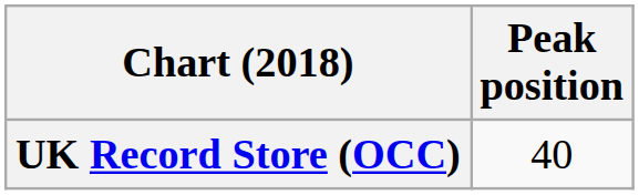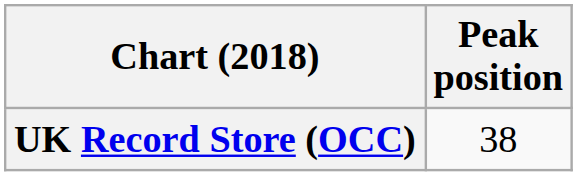 <table class="wikitable plainrowheaders" style="text-align:center">
 <tr>
 <th scope="col">Chart (2018)</th>
 <th scope="col">Peak<br>position</th>
 </tr>
 <tr>
 <th scope="row">UK <a href='#'>Record Store</a> (<a href='#'>OCC</a>)</th>
-<td>40</td>
+<td>38</td>
 </tr>
 </table>
